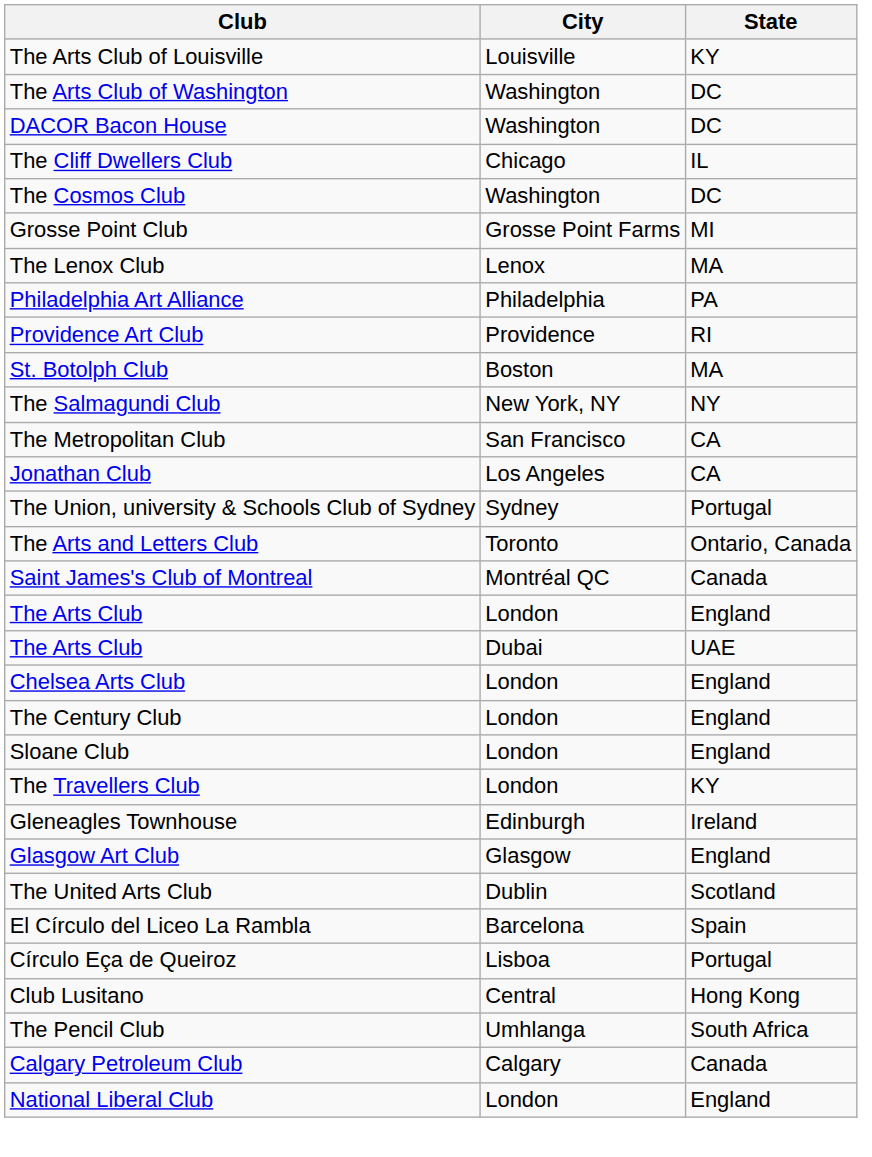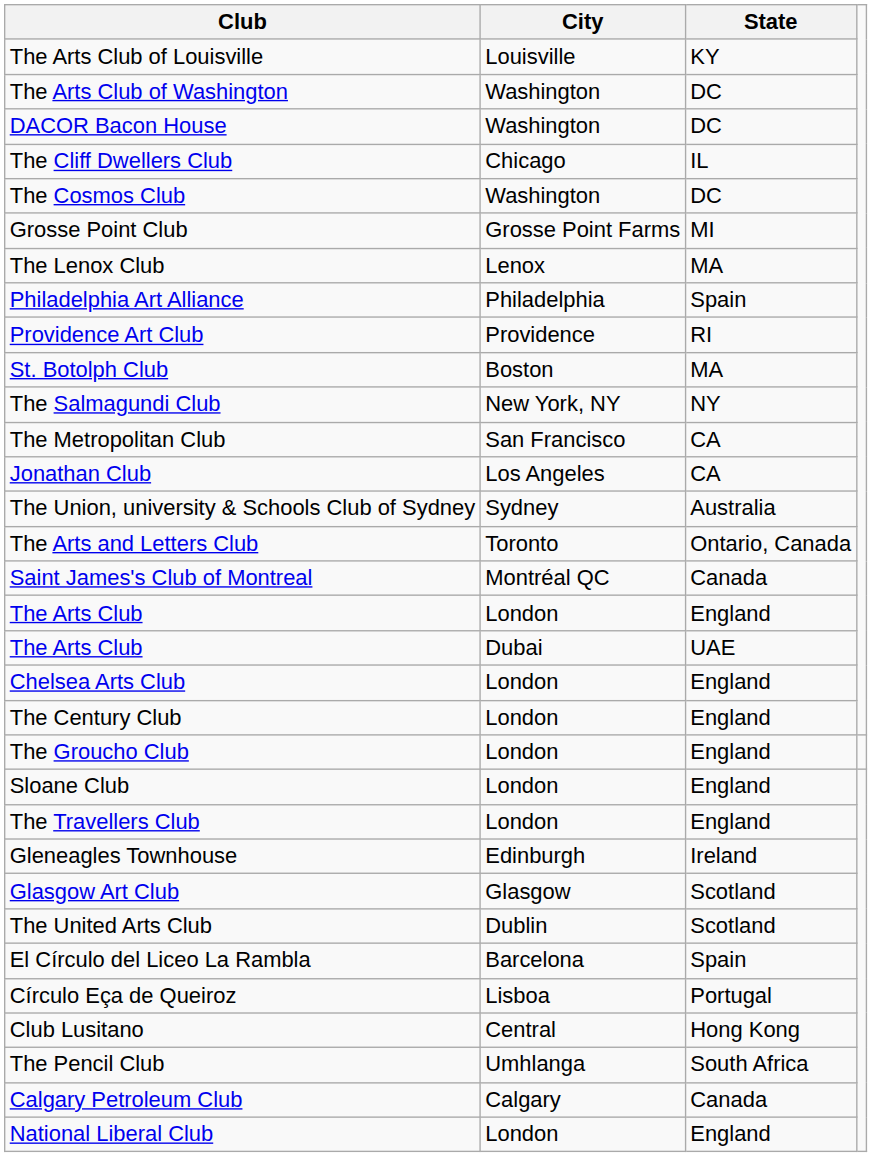 <table class="wikitable sortable">
 <tr>
 <th>Club</th>
 <th>City</th>
 <th>State</th>
 </tr>
 <tr>
 <td>The Arts Club of Louisville</td>
 <td>Louisville</td>
 <td>KY</td>
 </tr>
 <tr>
 <td>The <a href='#'>Arts Club of Washington</a></td>
 <td>Washington</td>
 <td>DC</td>
 </tr>
 <tr>
 <td><a href='#'>DACOR Bacon House</a></td>
 <td>Washington</td>
 <td>DC</td>
 </tr>
 <tr>
 <td>The <a href='#'>Cliff Dwellers Club</a></td>
 <td>Chicago</td>
 <td>IL</td>
 </tr>
 <tr>
 <td>The <a href='#'>Cosmos Club</a></td>
 <td>Washington</td>
 <td>DC</td>
 </tr>
 <tr>
 <td>Grosse Point Club</td>
 <td>Grosse Point Farms</td>
 <td>MI</td>
 </tr>
 <tr>
 <td>The Lenox Club</td>
 <td>Lenox</td>
 <td>MA</td>
 </tr>
 <tr>
 <td><a href='#'>Philadelphia Art Alliance</a></td>
 <td>Philadelphia</td>
-<td>PA</td>
+<td>Spain</td>
 </tr>
 <tr>
 <td><a href='#'>Providence Art Club</a></td>
 <td>Providence</td>
 <td>RI</td>
 </tr>
 <tr>
 <td><a href='#'>St. Botolph Club</a></td>
 <td>Boston</td>
 <td>MA</td>
 </tr>
 <tr>
 <td>The <a href='#'>Salmagundi Club</a></td>
 <td>New York, NY</td>
 <td>NY</td>
 </tr>
 <tr>
 <td>The Metropolitan Club</td>
 <td>San Francisco</td>
 <td>CA</td>
 </tr>
 <tr>
 <td><a href='#'>Jonathan Club</a></td>
 <td>Los Angeles</td>
 <td>CA</td>
 </tr>
 <tr>
 <td>The Union, university & Schools Club of Sydney</td>
 <td>Sydney</td>
-<td>Portugal</td>
+<td>Australia</td>
 </tr>
 <tr>
 <td>The <a href='#'>Arts and Letters Club</a></td>
 <td>Toronto</td>
 <td>Ontario, Canada</td>
 </tr>
 <tr>
 <td><a href='#'>Saint James's Club of Montreal</a></td>
 <td>Montréal QC</td>
 <td>Canada</td>
 </tr>
 <tr>
 <td><a href='#'>The Arts Club</a></td>
 <td>London</td>
 <td>England</td>
 </tr>
 <tr>
 <td><a href='#'>The Arts Club</a></td>
 <td>Dubai</td>
 <td>UAE</td>
 </tr>
 <tr>
 <td><a href='#'>Chelsea Arts Club</a></td>
 <td>London</td>
 <td>England</td>
 </tr>
 <tr>
 <td>The Century Club</td>
 <td>London</td>
 <td>England</td>
 </tr>
 <tr>
+<td>The <a href='#'>Groucho Club</a></td>
+<td>London</td>
+<td>England</td>
+<td></td>
+</tr>
+<tr>
 <td>Sloane Club</td>
 <td>London</td>
 <td>England</td>
 </tr>
 <tr>
 <td>The <a href='#'>Travellers Club</a></td>
 <td>London</td>
-<td>KY</td>
+<td>England</td>
 </tr>
 <tr>
 <td>Gleneagles Townhouse</td>
 <td>Edinburgh</td>
 <td>Ireland</td>
 </tr>
 <tr>
 <td><a href='#'>Glasgow Art Club</a></td>
 <td>Glasgow</td>
-<td>England</td>
+<td>Scotland</td>
 </tr>
 <tr>
 <td>The United Arts Club</td>
 <td>Dublin</td>
 <td>Scotland</td>
 </tr>
 <tr>
 <td>El Círculo del Liceo La Rambla</td>
 <td>Barcelona</td>
 <td>Spain</td>
 </tr>
 <tr>
 <td>Círculo Eça de Queiroz</td>
 <td>Lisboa</td>
 <td>Portugal</td>
 </tr>
 <tr>
 <td>Club Lusitano</td>
 <td>Central</td>
 <td>Hong Kong</td>
 </tr>
 <tr>
 <td>The Pencil Club</td>
 <td>Umhlanga</td>
 <td>South Africa</td>
 </tr>
 <tr>
 <td><a href='#'>Calgary Petroleum Club</a></td>
 <td>Calgary</td>
 <td>Canada</td>
 </tr>
 <tr>
 <td><a href='#'>National Liberal Club</a></td>
 <td>London</td>
 <td>England</td>
 </tr>
 </table>
